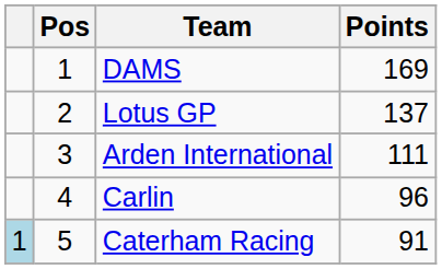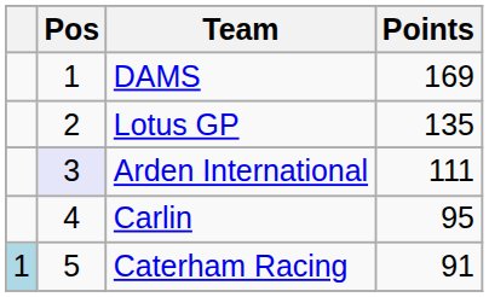 <table class="wikitable" style="font-size: 85%;">
 <tr>
 <th></th>
 <th>Pos</th>
 <th>Team</th>
 <th>Points</th>
 </tr>
 <tr>
 <td align="left"></td>
 <td align="center">1</td>
 <td> <a href='#'>DAMS</a></td>
 <td align="right">169</td>
 </tr>
 <tr>
 <td align="left"></td>
 <td align="center">2</td>
 <td> <a href='#'>Lotus GP</a></td>
-<td align="right">137</td>
+<td align="right">135</td>
 </tr>
 <tr>
 <td align="left"></td>
-<td align="center">3</td>
+<td align="center" style="background: lavender;">3</td>
 <td> <a href='#'>Arden International</a></td>
 <td align="right">111</td>
 </tr>
 <tr>
 <td align="left"></td>
 <td align="center">4</td>
 <td> <a href='#'>Carlin</a></td>
-<td align="right">96</td>
+<td align="right">95</td>
 </tr>
 <tr>
 <td align="left" style="background: lightblue;"> 1</td>
 <td align="center">5</td>
 <td> <a href='#'>Caterham Racing</a></td>
 <td align="right">91</td>
 </tr>
 </table>
